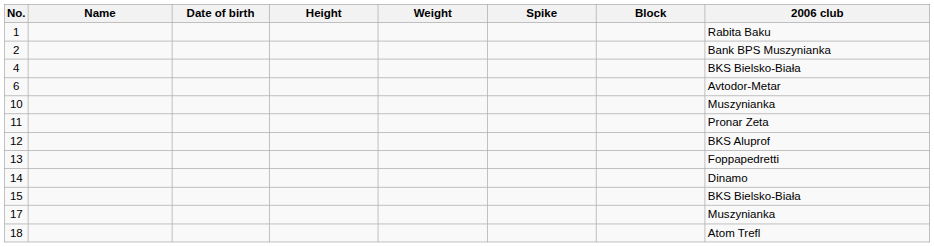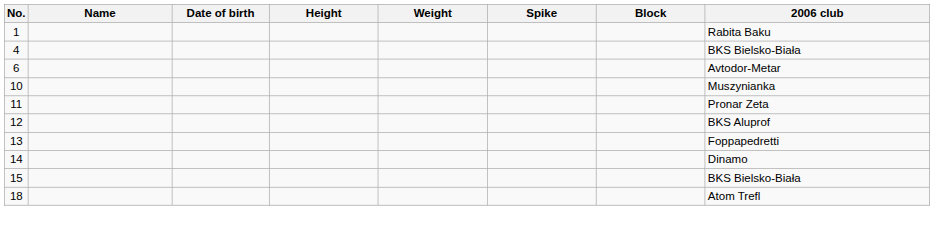 <table class="wikitable sortable" style="font-size:100%; text-align:center;">
 <tr>
 <th>No.</th>
 <th style="width:12em">Name</th>
 <th style="width:8em">Date of birth</th>
 <th style="width:9em">Height</th>
 <th style="width:9em">Weight</th>
 <th style="width:9em">Spike</th>
 <th style="width:9em">Block</th>
 <th style="width:19em">2006 club</th>
 </tr>
 <tr>
 <td>1</td>
 <td align=left></td>
 <td align=right></td>
 <td></td>
 <td></td>
 <td></td>
 <td></td>
 <td align=left>Rabita Baku</td>
-</tr>
-<tr>
-<td>2</td>
-<td align=left></td>
-<td align=right></td>
-<td></td>
-<td></td>
-<td></td>
-<td></td>
-<td align=left>Bank BPS Muszynianka</td>
 </tr>
 <tr>
 <td>4</td>
 <td align=left></td>
 <td align=right></td>
 <td></td>
 <td></td>
 <td></td>
 <td></td>
 <td align=left>BKS Bielsko-Biała</td>
 </tr>
 <tr>
 <td>6</td>
 <td align=left></td>
 <td align=right></td>
 <td></td>
 <td></td>
 <td></td>
 <td></td>
 <td align=left>Avtodor-Metar</td>
 </tr>
 <tr>
 <td>10</td>
 <td align=left></td>
 <td align=right></td>
 <td></td>
 <td></td>
 <td></td>
 <td></td>
 <td align=left>Muszynianka</td>
 </tr>
 <tr>
 <td>11</td>
 <td align=left></td>
 <td align=right></td>
 <td></td>
 <td></td>
 <td></td>
 <td></td>
 <td align=left>Pronar Zeta</td>
 </tr>
 <tr>
 <td>12</td>
 <td align=left></td>
 <td align=right></td>
 <td></td>
 <td></td>
 <td></td>
 <td></td>
 <td align=left>BKS Aluprof</td>
 </tr>
 <tr>
 <td>13</td>
 <td align=left></td>
 <td align=right></td>
 <td></td>
 <td></td>
 <td></td>
 <td></td>
 <td align=left>Foppapedretti</td>
 </tr>
 <tr>
 <td>14</td>
 <td align=left></td>
 <td align=right></td>
 <td></td>
 <td></td>
 <td></td>
 <td></td>
 <td align=left>Dinamo</td>
 </tr>
 <tr>
 <td>15</td>
 <td align=left></td>
 <td align=right></td>
 <td></td>
 <td></td>
 <td></td>
 <td></td>
 <td align=left>BKS Bielsko-Biała</td>
 </tr>
 <tr>
-<td>17</td>
-<td align=left></td>
-<td align=right></td>
-<td></td>
-<td></td>
-<td></td>
-<td></td>
-<td align=left>Muszynianka</td>
-</tr>
-<tr>
 <td>18</td>
 <td align=left></td>
 <td align=right></td>
 <td></td>
 <td></td>
 <td></td>
 <td></td>
 <td align=left>Atom Trefl</td>
 </tr>
 </table>
